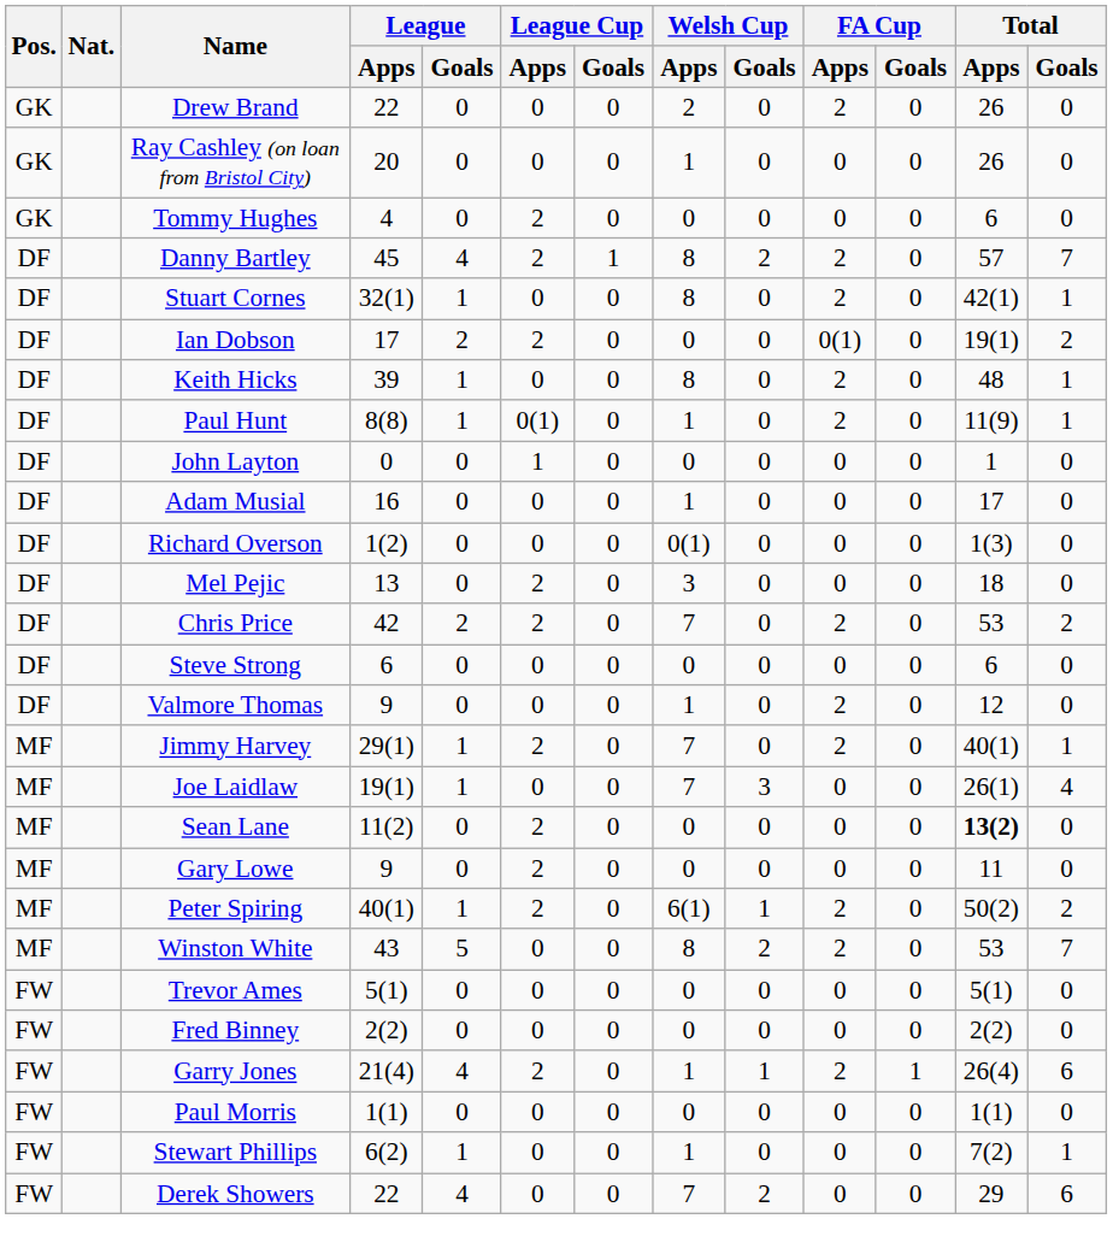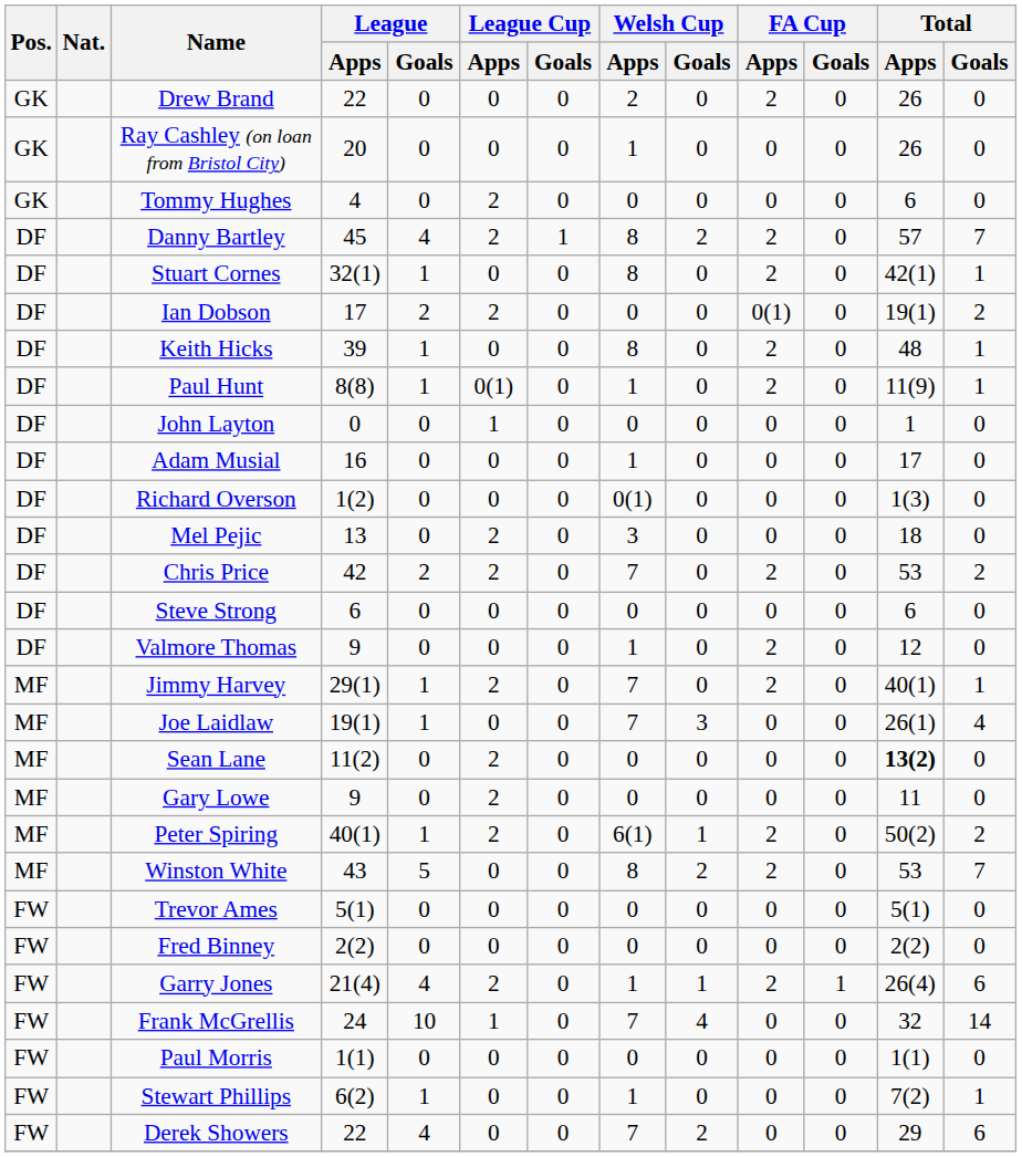 <table class="wikitable plainrowheaders" style="text-align:center">
 <tr>
 <th rowspan="2">Pos.</th>
 <th rowspan="2">Nat.</th>
 <th rowspan="2" width="136">Name</th>
 <th colspan="2" width="87"><a href='#'>League</a></th>
 <th colspan="2" width="87"><a href='#'>League Cup</a></th>
 <th colspan="2" width="87"><a href='#'>Welsh Cup</a></th>
 <th colspan="2" width="87"><a href='#'>FA Cup</a></th>
 <th colspan="2" width="87">Total</th>
 </tr>
 <tr>
 <th>Apps</th>
 <th>Goals</th>
 <th>Apps</th>
 <th>Goals</th>
 <th>Apps</th>
 <th>Goals</th>
 <th>Apps</th>
 <th>Goals</th>
 <th>Apps</th>
 <th>Goals</th>
 </tr>
 <tr>
 <td>GK</td>
 <td></td>
 <td><a href='#'>Drew Brand</a></td>
 <td>22</td>
 <td>0</td>
 <td>0</td>
 <td>0</td>
 <td>2</td>
 <td>0</td>
 <td>2</td>
 <td>0</td>
 <td>26</td>
 <td>0</td>
 </tr>
 <tr>
 <td>GK</td>
 <td></td>
 <td><a href='#'>Ray Cashley</a> <em><small>(on loan from <a href='#'>Bristol City</a>)</small></em></td>
 <td>20</td>
 <td>0</td>
 <td>0</td>
 <td>0</td>
 <td>1</td>
 <td>0</td>
 <td>0</td>
 <td>0</td>
 <td>26</td>
 <td>0</td>
 </tr>
 <tr>
 <td>GK</td>
 <td></td>
 <td><a href='#'>Tommy Hughes</a></td>
 <td>4</td>
 <td>0</td>
 <td>2</td>
 <td>0</td>
 <td>0</td>
 <td>0</td>
 <td>0</td>
 <td>0</td>
 <td>6</td>
 <td>0</td>
 </tr>
 <tr>
 <td>DF</td>
 <td></td>
 <td><a href='#'>Danny Bartley</a></td>
 <td>45</td>
 <td>4</td>
 <td>2</td>
 <td>1</td>
 <td>8</td>
 <td>2</td>
 <td>2</td>
 <td>0</td>
 <td>57</td>
 <td>7</td>
 </tr>
 <tr>
 <td>DF</td>
 <td></td>
 <td><a href='#'>Stuart Cornes</a></td>
 <td>32(1)</td>
 <td>1</td>
 <td>0</td>
 <td>0</td>
 <td>8</td>
 <td>0</td>
 <td>2</td>
 <td>0</td>
 <td>42(1)</td>
 <td>1</td>
 </tr>
 <tr>
 <td>DF</td>
 <td></td>
 <td><a href='#'>Ian Dobson</a></td>
 <td>17</td>
 <td>2</td>
 <td>2</td>
 <td>0</td>
 <td>0</td>
 <td>0</td>
 <td>0(1)</td>
 <td>0</td>
 <td>19(1)</td>
 <td>2</td>
 </tr>
 <tr>
 <td>DF</td>
 <td></td>
 <td><a href='#'>Keith Hicks</a></td>
 <td>39</td>
 <td>1</td>
 <td>0</td>
 <td>0</td>
 <td>8</td>
 <td>0</td>
 <td>2</td>
 <td>0</td>
 <td>48</td>
 <td>1</td>
 </tr>
 <tr>
 <td>DF</td>
 <td></td>
 <td><a href='#'>Paul Hunt</a></td>
 <td>8(8)</td>
 <td>1</td>
 <td>0(1)</td>
 <td>0</td>
 <td>1</td>
 <td>0</td>
 <td>2</td>
 <td>0</td>
 <td>11(9)</td>
 <td>1</td>
 </tr>
 <tr>
 <td>DF</td>
 <td></td>
 <td><a href='#'>John Layton</a></td>
 <td>0</td>
 <td>0</td>
 <td>1</td>
 <td>0</td>
 <td>0</td>
 <td>0</td>
 <td>0</td>
 <td>0</td>
 <td>1</td>
 <td>0</td>
 </tr>
 <tr>
 <td>DF</td>
 <td></td>
 <td><a href='#'>Adam Musial</a></td>
 <td>16</td>
 <td>0</td>
 <td>0</td>
 <td>0</td>
 <td>1</td>
 <td>0</td>
 <td>0</td>
 <td>0</td>
 <td>17</td>
 <td>0</td>
 </tr>
 <tr>
 <td>DF</td>
 <td></td>
 <td><a href='#'>Richard Overson</a></td>
 <td>1(2)</td>
 <td>0</td>
 <td>0</td>
 <td>0</td>
 <td>0(1)</td>
 <td>0</td>
 <td>0</td>
 <td>0</td>
 <td>1(3)</td>
 <td>0</td>
 </tr>
 <tr>
 <td>DF</td>
 <td></td>
 <td><a href='#'>Mel Pejic</a></td>
 <td>13</td>
 <td>0</td>
 <td>2</td>
 <td>0</td>
 <td>3</td>
 <td>0</td>
 <td>0</td>
 <td>0</td>
 <td>18</td>
 <td>0</td>
 </tr>
 <tr>
 <td>DF</td>
 <td></td>
 <td><a href='#'>Chris Price</a></td>
 <td>42</td>
 <td>2</td>
 <td>2</td>
 <td>0</td>
 <td>7</td>
 <td>0</td>
 <td>2</td>
 <td>0</td>
 <td>53</td>
 <td>2</td>
 </tr>
 <tr>
 <td>DF</td>
 <td></td>
 <td><a href='#'>Steve Strong</a></td>
 <td>6</td>
 <td>0</td>
 <td>0</td>
 <td>0</td>
 <td>0</td>
 <td>0</td>
 <td>0</td>
 <td>0</td>
 <td>6</td>
 <td>0</td>
 </tr>
 <tr>
 <td>DF</td>
 <td></td>
 <td><a href='#'>Valmore Thomas</a></td>
 <td>9</td>
 <td>0</td>
 <td>0</td>
 <td>0</td>
 <td>1</td>
 <td>0</td>
 <td>2</td>
 <td>0</td>
 <td>12</td>
 <td>0</td>
 </tr>
 <tr>
 <td>MF</td>
 <td></td>
 <td><a href='#'>Jimmy Harvey</a></td>
 <td>29(1)</td>
 <td>1</td>
 <td>2</td>
 <td>0</td>
 <td>7</td>
 <td>0</td>
 <td>2</td>
 <td>0</td>
 <td>40(1)</td>
 <td>1</td>
 </tr>
 <tr>
 <td>MF</td>
 <td></td>
 <td><a href='#'>Joe Laidlaw</a></td>
 <td>19(1)</td>
 <td>1</td>
 <td>0</td>
 <td>0</td>
 <td>7</td>
 <td>3</td>
 <td>0</td>
 <td>0</td>
 <td>26(1)</td>
 <td>4</td>
 </tr>
 <tr>
 <td>MF</td>
 <td></td>
 <td><a href='#'>Sean Lane</a></td>
 <td>11(2)</td>
 <td>0</td>
 <td>2</td>
 <td>0</td>
 <td>0</td>
 <td>0</td>
 <td>0</td>
 <td>0</td>
 <td><strong>13(2)</strong></td>
 <td>0</td>
 </tr>
 <tr>
 <td>MF</td>
 <td></td>
 <td><a href='#'>Gary Lowe</a></td>
 <td>9</td>
 <td>0</td>
 <td>2</td>
 <td>0</td>
 <td>0</td>
 <td>0</td>
 <td>0</td>
 <td>0</td>
 <td>11</td>
 <td>0</td>
 </tr>
 <tr>
 <td>MF</td>
 <td></td>
 <td><a href='#'>Peter Spiring</a></td>
 <td>40(1)</td>
 <td>1</td>
 <td>2</td>
 <td>0</td>
 <td>6(1)</td>
 <td>1</td>
 <td>2</td>
 <td>0</td>
 <td>50(2)</td>
 <td>2</td>
 </tr>
 <tr>
 <td>MF</td>
 <td></td>
 <td><a href='#'>Winston White</a></td>
 <td>43</td>
 <td>5</td>
 <td>0</td>
 <td>0</td>
 <td>8</td>
 <td>2</td>
 <td>2</td>
 <td>0</td>
 <td>53</td>
 <td>7</td>
 </tr>
 <tr>
 <td>FW</td>
 <td></td>
 <td><a href='#'>Trevor Ames</a></td>
 <td>5(1)</td>
 <td>0</td>
 <td>0</td>
 <td>0</td>
 <td>0</td>
 <td>0</td>
 <td>0</td>
 <td>0</td>
 <td>5(1)</td>
 <td>0</td>
 </tr>
 <tr>
 <td>FW</td>
 <td></td>
 <td><a href='#'>Fred Binney</a></td>
 <td>2(2)</td>
 <td>0</td>
 <td>0</td>
 <td>0</td>
 <td>0</td>
 <td>0</td>
 <td>0</td>
 <td>0</td>
 <td>2(2)</td>
 <td>0</td>
 </tr>
 <tr>
 <td>FW</td>
 <td></td>
 <td><a href='#'>Garry Jones</a></td>
 <td>21(4)</td>
 <td>4</td>
 <td>2</td>
 <td>0</td>
 <td>1</td>
 <td>1</td>
 <td>2</td>
 <td>1</td>
 <td>26(4)</td>
 <td>6</td>
 </tr>
 <tr>
 <td>FW</td>
 <td></td>
+<td><a href='#'>Frank McGrellis</a></td>
+<td>24</td>
+<td>10</td>
+<td>1</td>
+<td>0</td>
+<td>7</td>
+<td>4</td>
+<td>0</td>
+<td>0</td>
+<td>32</td>
+<td>14</td>
+</tr>
+<tr>
+<td>FW</td>
+<td></td>
 <td><a href='#'>Paul Morris</a></td>
 <td>1(1)</td>
 <td>0</td>
 <td>0</td>
 <td>0</td>
 <td>0</td>
 <td>0</td>
 <td>0</td>
 <td>0</td>
 <td>1(1)</td>
 <td>0</td>
 </tr>
 <tr>
 <td>FW</td>
 <td></td>
 <td><a href='#'>Stewart Phillips</a></td>
 <td>6(2)</td>
 <td>1</td>
 <td>0</td>
 <td>0</td>
 <td>1</td>
 <td>0</td>
 <td>0</td>
 <td>0</td>
 <td>7(2)</td>
 <td>1</td>
 </tr>
 <tr>
 <td>FW</td>
 <td></td>
 <td><a href='#'>Derek Showers</a></td>
 <td>22</td>
 <td>4</td>
 <td>0</td>
 <td>0</td>
 <td>7</td>
 <td>2</td>
 <td>0</td>
 <td>0</td>
 <td>29</td>
 <td>6</td>
 </tr>
 <tr>
 </tr>
 </table>
